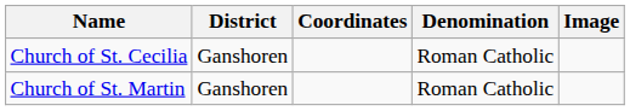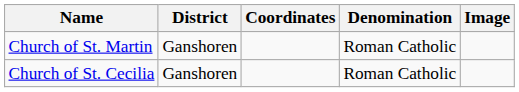 <table class="wikitable sortable">
 <tr>
 <th>Name</th>
 <th>District</th>
 <th>Coordinates</th>
 <th>Denomination</th>
 <th>Image</th>
 </tr>
 <tr>
+<td><a href='#'>Church of St. Martin</a></td>
+<td>Ganshoren</td>
+<td></td>
+<td>Roman Catholic</td>
+<td></td>
+</tr>
+<tr>
 <td><a href='#'>Church of St. Cecilia</a></td>
 <td>Ganshoren</td>
 <td></td>
 <td>Roman Catholic</td>
 <td></td>
 </tr>
-<tr>
-<td><a href='#'>Church of St. Martin</a></td>
-<td>Ganshoren</td>
-<td></td>
-<td>Roman Catholic</td>
-<td></td>
-</tr>
 </table>
